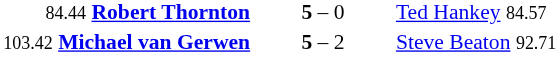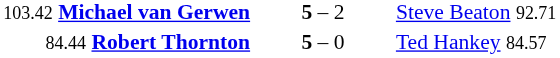 <table style="text-align:center">
 <tr>
 <th width=223></th>
 <th width=100></th>
 <th width=223></th>
 </tr>
 <tr>
+<td align=right><small><span>103.42</span></small> <strong><a href='#'>Michael van Gerwen</a></strong> </td>
+<td><strong>5</strong> – 2</td>
+<td align=left> <a href='#'>Steve Beaton</a> <small><span>92.71</span></small></td>
+</tr>
+<tr>
 <td align=right><small><span>84.44</span></small> <strong><a href='#'>Robert Thornton</a></strong> </td>
 <td><strong>5</strong> – 0</td>
 <td align=left> <a href='#'>Ted Hankey</a> <small><span>84.57</span></small></td>
 </tr>
-<tr>
-<td align=right><small><span>103.42</span></small> <strong><a href='#'>Michael van Gerwen</a></strong> </td>
-<td><strong>5</strong> – 2</td>
-<td align=left> <a href='#'>Steve Beaton</a> <small><span>92.71</span></small></td>
-</tr>
 </table>
